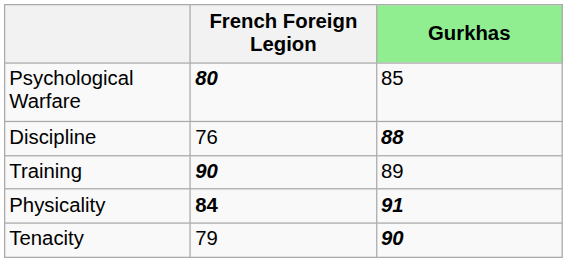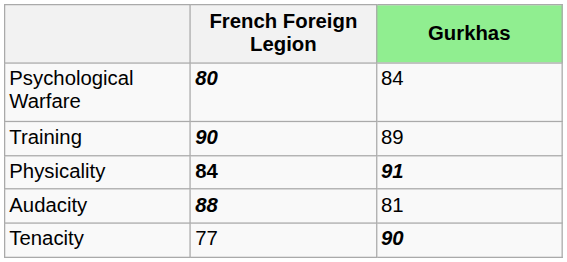 <table class="wikitable" style="text-align:left; width:440px; height:200px">
 <tr>
 <th style="width:120px;"></th>
 <th style="width:120px;">French Foreign Legion</th>
 <th style="width:120px; background:lightgreen;">Gurkhas</th>
 </tr>
 <tr valign="top">
 <td>Psychological Warfare</td>
 <td><strong><em>80</em></strong></td>
-<td>85</td>
-</tr>
-<tr valign="top">
-<td>Discipline</td>
-<td>76</td>
-<td><strong><em>88</em></strong></td>
+<td>84</td>
 </tr>
 <tr valign="top">
 <td>Training</td>
 <td><strong><em>90</em></strong></td>
 <td>89</td>
 </tr>
 <tr valign="top">
 <td>Physicality</td>
 <td><strong>84</strong></td>
 <td><strong><em>91</em></strong></td>
 </tr>
 <tr valign="top">
+<td>Audacity</td>
+<td><strong><em>88</em></strong></td>
+<td>81</td>
+</tr>
+<tr valign="top">
 <td>Tenacity</td>
-<td>79</td>
+<td>77</td>
 <td><strong><em>90</em></strong></td>
 </tr>
 </table>
